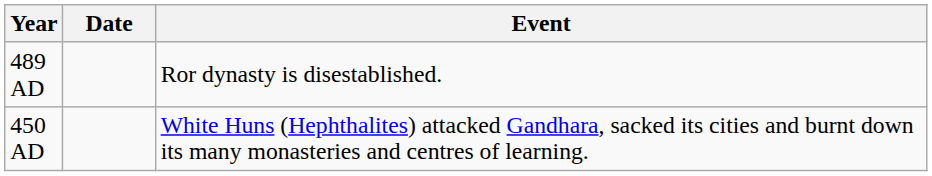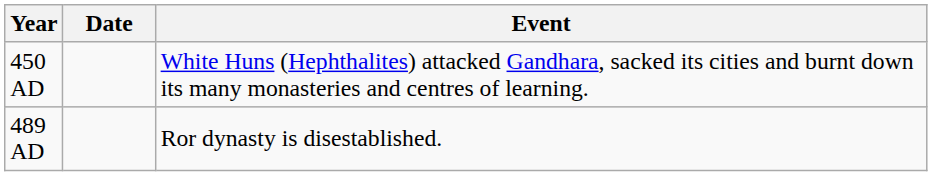 <table class="wikitable" style="width:100%">
 <tr>
 <th style="width:6%">Year</th>
 <th style="width:10%">Date</th>
 <th>Event</th>
 </tr>
 <tr>
+<td>450 AD</td>
+<td></td>
+<td><a href='#'>White Huns</a> (<a href='#'>Hephthalites</a>) attacked <a href='#'>Gandhara</a>, sacked its cities and burnt down its many monasteries and centres of learning.</td>
+</tr>
+<tr>
 <td>489 AD</td>
 <td></td>
 <td>Ror dynasty is disestablished.</td>
 </tr>
-<tr>
-<td>450 AD</td>
-<td></td>
-<td><a href='#'>White Huns</a> (<a href='#'>Hephthalites</a>) attacked <a href='#'>Gandhara</a>, sacked its cities and burnt down its many monasteries and centres of learning.</td>
-</tr>
 </table>
